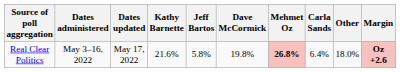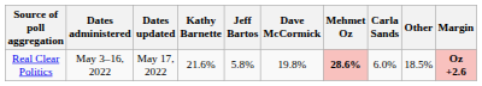 <table class="wikitable sortable" style="text-align:center;font-size:90%;line-height:17px">
 <tr>
 <th>Source of poll<br>aggregation</th>
 <th>Dates<br>administered</th>
 <th>Dates<br>updated</th>
 <th style="width:60px;">Kathy<br>Barnette</th>
 <th style="width:60px;">Jeff<br>Bartos</th>
 <th style="width:60px;">Dave<br>McCormick</th>
 <th style="width:60px;">Mehmet<br>Oz</th>
 <th style="width:60px;">Carla<br>Sands</th>
 <th style="width:60px;">Other</th>
 <th>Margin</th>
 </tr>
 <tr>
 <td><a href='#'>Real Clear Politics</a></td>
 <td>May 3–16, 2022</td>
 <td>May 17, 2022</td>
 <td>21.6%</td>
 <td>5.8%</td>
 <td>19.8%</td>
-<td style="background: rgb(248, 193, 190);"><strong>26.8%</strong></td>
-<td>6.4%</td>
-<td>18.0%</td>
+<td style="background: rgb(248, 193, 190);"><strong>28.6%</strong></td>
+<td>6.0%</td>
+<td>18.5%</td>
 <td style="background: rgb(248, 193, 190);"><strong>Oz +2.6</strong></td>
 </tr>
 </table>
